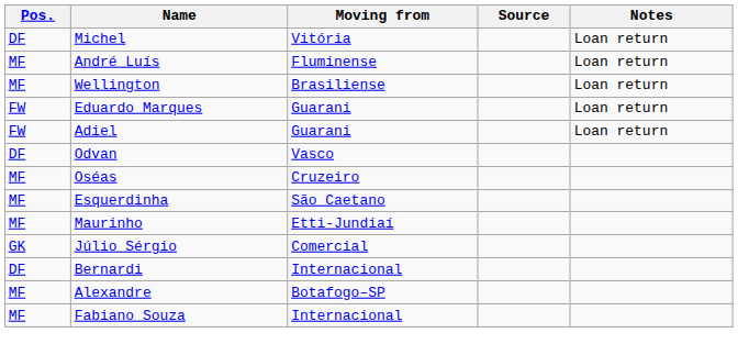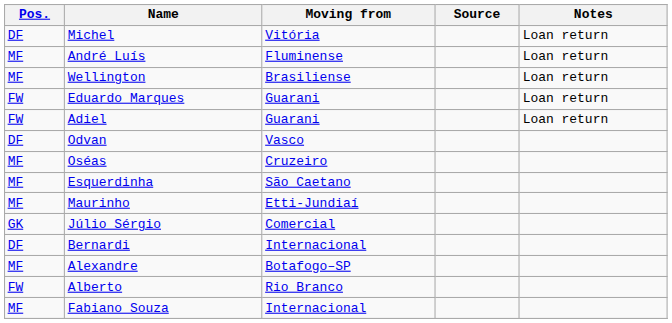 <table class="wikitable sortable" style="width:50%; text-align:center; font-size:95%; text-align:left;">
 <tr>
 <th><a href='#'>Pos.</a></th>
 <th>Name</th>
 <th>Moving from</th>
 <th>Source</th>
 <th>Notes</th>
 </tr>
 <tr>
 <td><a href='#'>DF</a></td>
 <td style="text-align:left;"> <a href='#'>Michel</a></td>
 <td style="text-align:left;"><a href='#'>Vitória</a></td>
 <td></td>
 <td>Loan return</td>
 </tr>
 <tr>
 <td><a href='#'>MF</a></td>
 <td style="text-align:left;"> <a href='#'>André Luís</a></td>
 <td style="text-align:left;"><a href='#'>Fluminense</a></td>
 <td></td>
 <td>Loan return</td>
 </tr>
 <tr>
 <td><a href='#'>MF</a></td>
 <td style="text-align:left;"> <a href='#'>Wellington</a></td>
 <td style="text-align:left;"><a href='#'>Brasiliense</a></td>
 <td></td>
 <td>Loan return</td>
 </tr>
 <tr>
 <td><a href='#'>FW</a></td>
 <td style="text-align:left;"> <a href='#'>Eduardo Marques</a></td>
 <td style="text-align:left;"><a href='#'>Guarani</a></td>
 <td></td>
 <td>Loan return</td>
 </tr>
 <tr>
 <td><a href='#'>FW</a></td>
 <td style="text-align:left;"> <a href='#'>Adiel</a></td>
 <td style="text-align:left;"><a href='#'>Guarani</a></td>
 <td></td>
 <td>Loan return</td>
 </tr>
 <tr>
 <td><a href='#'>DF</a></td>
 <td style="text-align:left;"> <a href='#'>Odvan</a></td>
 <td style="text-align:left;"><a href='#'>Vasco</a></td>
 <td></td>
 <td></td>
 </tr>
 <tr>
 <td><a href='#'>MF</a></td>
 <td style="text-align:left;"> <a href='#'>Oséas</a></td>
 <td style="text-align:left;"><a href='#'>Cruzeiro</a></td>
 <td></td>
 <td></td>
 </tr>
 <tr>
 <td><a href='#'>MF</a></td>
 <td style="text-align:left;"> <a href='#'>Esquerdinha</a></td>
 <td style="text-align:left;"><a href='#'>São Caetano</a></td>
 <td></td>
 <td></td>
 </tr>
 <tr>
 <td><a href='#'>MF</a></td>
 <td style="text-align:left;"> <a href='#'>Maurinho</a></td>
 <td style="text-align:left;"><a href='#'>Etti-Jundiaí</a></td>
 <td></td>
 <td></td>
 </tr>
 <tr>
 <td><a href='#'>GK</a></td>
 <td style="text-align:left;"> <a href='#'>Júlio Sérgio</a></td>
 <td style="text-align:left;"><a href='#'>Comercial</a></td>
 <td></td>
 <td></td>
 </tr>
 <tr>
 <td><a href='#'>DF</a></td>
 <td style="text-align:left;"> <a href='#'>Bernardi</a></td>
 <td style="text-align:left;"><a href='#'>Internacional</a></td>
 <td></td>
 <td></td>
 </tr>
 <tr>
 <td><a href='#'>MF</a></td>
 <td style="text-align:left;"> <a href='#'>Alexandre</a></td>
 <td style="text-align:left;"><a href='#'>Botafogo–SP</a></td>
 <td></td>
 <td></td>
 </tr>
 <tr>
+<td><a href='#'>FW</a></td>
+<td style="text-align:left;"> <a href='#'>Alberto</a></td>
+<td style="text-align:left;"><a href='#'>Rio Branco</a></td>
+<td></td>
+<td></td>
+</tr>
+<tr>
 <td><a href='#'>MF</a></td>
 <td style="text-align:left;"> <a href='#'>Fabiano Souza</a></td>
 <td style="text-align:left;"><a href='#'>Internacional</a></td>
 <td></td>
 <td></td>
 </tr>
 <tr>
 </tr>
 </table>
